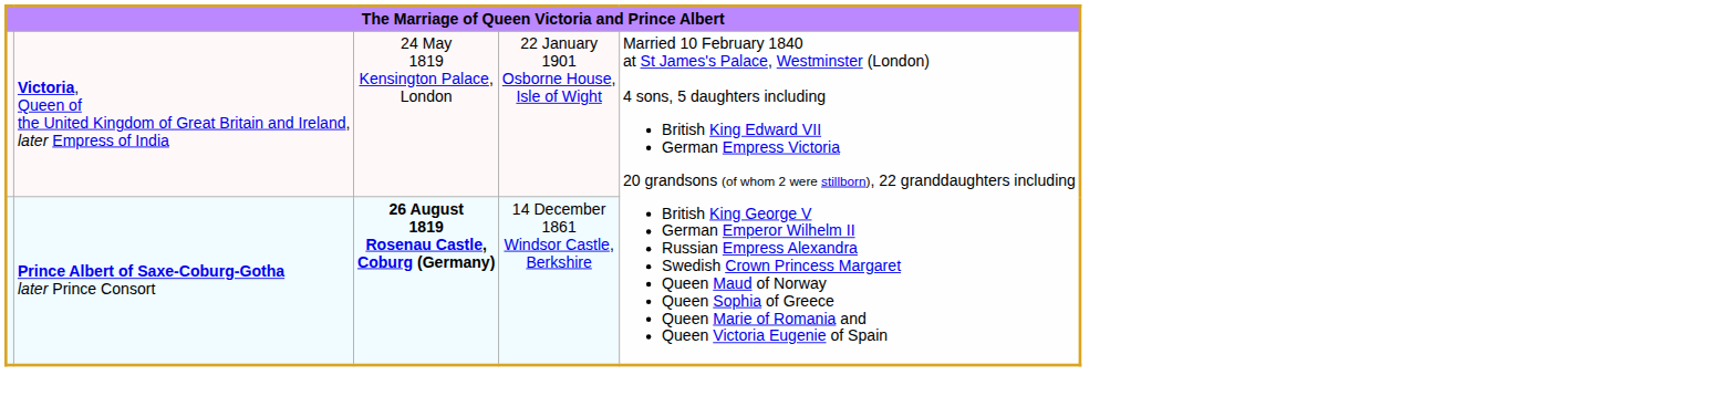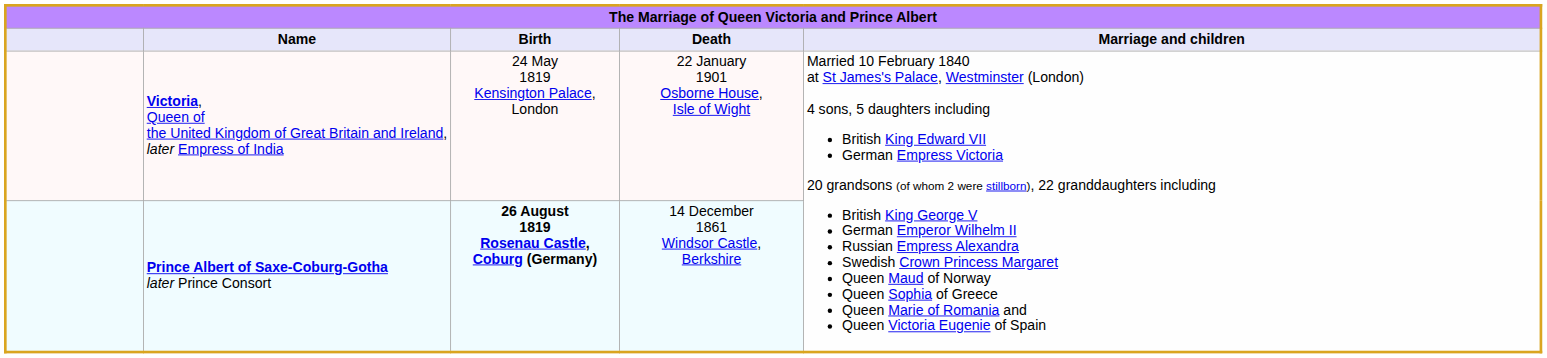 <table class="wikitable" style="border:3px solid goldenrod">
 <tr>
 <td bgcolor=bb88ff align=center colspan="5"><strong>The Marriage of Queen Victoria and Prince Albert</strong></td>
+</tr>
+<tr bgcolor=lavender align=center>
+<td width="9%"> </td>
+<td width="20%"><strong>Name</strong></td>
+<td width="11%"><strong>Birth</strong></td>
+<td width="12%"><strong>Death</strong></td>
+<td width="48%"><strong>Marriage and children</strong></td>
 </tr>
 <tr bgcolor=fff8f8>
 <td align=center></td>
 <td><strong><a href='#'>Victoria</a></strong>,<br><a href='#'>Queen of<br> the United Kingdom of Great Britain and Ireland</a>,<br><em>later</em> <a href='#'>Empress of India</a></td>
 <td align=center valign="top">24 May<br>1819<br><a href='#'>Kensington Palace</a>,<br> London</td>
 <td align=center valign="top">22 January<br>1901<br><a href='#'>Osborne House</a>,<br><a href='#'>Isle of Wight</a></td>
 <td bgcolor=fefefe rowspan="2">Married 10 February 1840<br>at <a href='#'>St James's Palace</a>, <a href='#'>Westminster</a> (London)<br><br> 4 sons, 5 daughters including<br><ul><li>British <a href='#'>King Edward VII</a></li><li>German <a href='#'>Empress Victoria</a></li></ul>20 grandsons <small>(of whom 2 were <a href='#'>stillborn</a>)</small>, 22 granddaughters including<ul><li>British <a href='#'>King George V</a></li><li>German <a href='#'>Emperor Wilhelm II</a></li><li>Russian <a href='#'>Empress Alexandra</a></li><li>Swedish <a href='#'>Crown Princess Margaret</a></li><li>Queen <a href='#'>Maud</a> of Norway</li><li>Queen <a href='#'>Sophia</a> of Greece</li><li>Queen <a href='#'>Marie of Romania</a> and</li><li>Queen <a href='#'>Victoria Eugenie</a> of Spain</li></ul></td>
 </tr>
 <tr bgcolor=f0fcff>
 <td align=center></td>
 <td><strong><a href='#'>Prince Albert of Saxe-Coburg-Gotha</a></strong><br><em>later</em> Prince Consort</td>
 <td align=center valign="top"><strong>26 August<br>1819<br><a href='#'>Rosenau Castle</a>, <br> <a href='#'>Coburg</a> (Germany)</strong></td>
 <td align=center valign="top">14 December<br>1861<br><a href='#'>Windsor Castle</a>,<br><a href='#'>Berkshire</a></td>
 </tr>
 </table>
